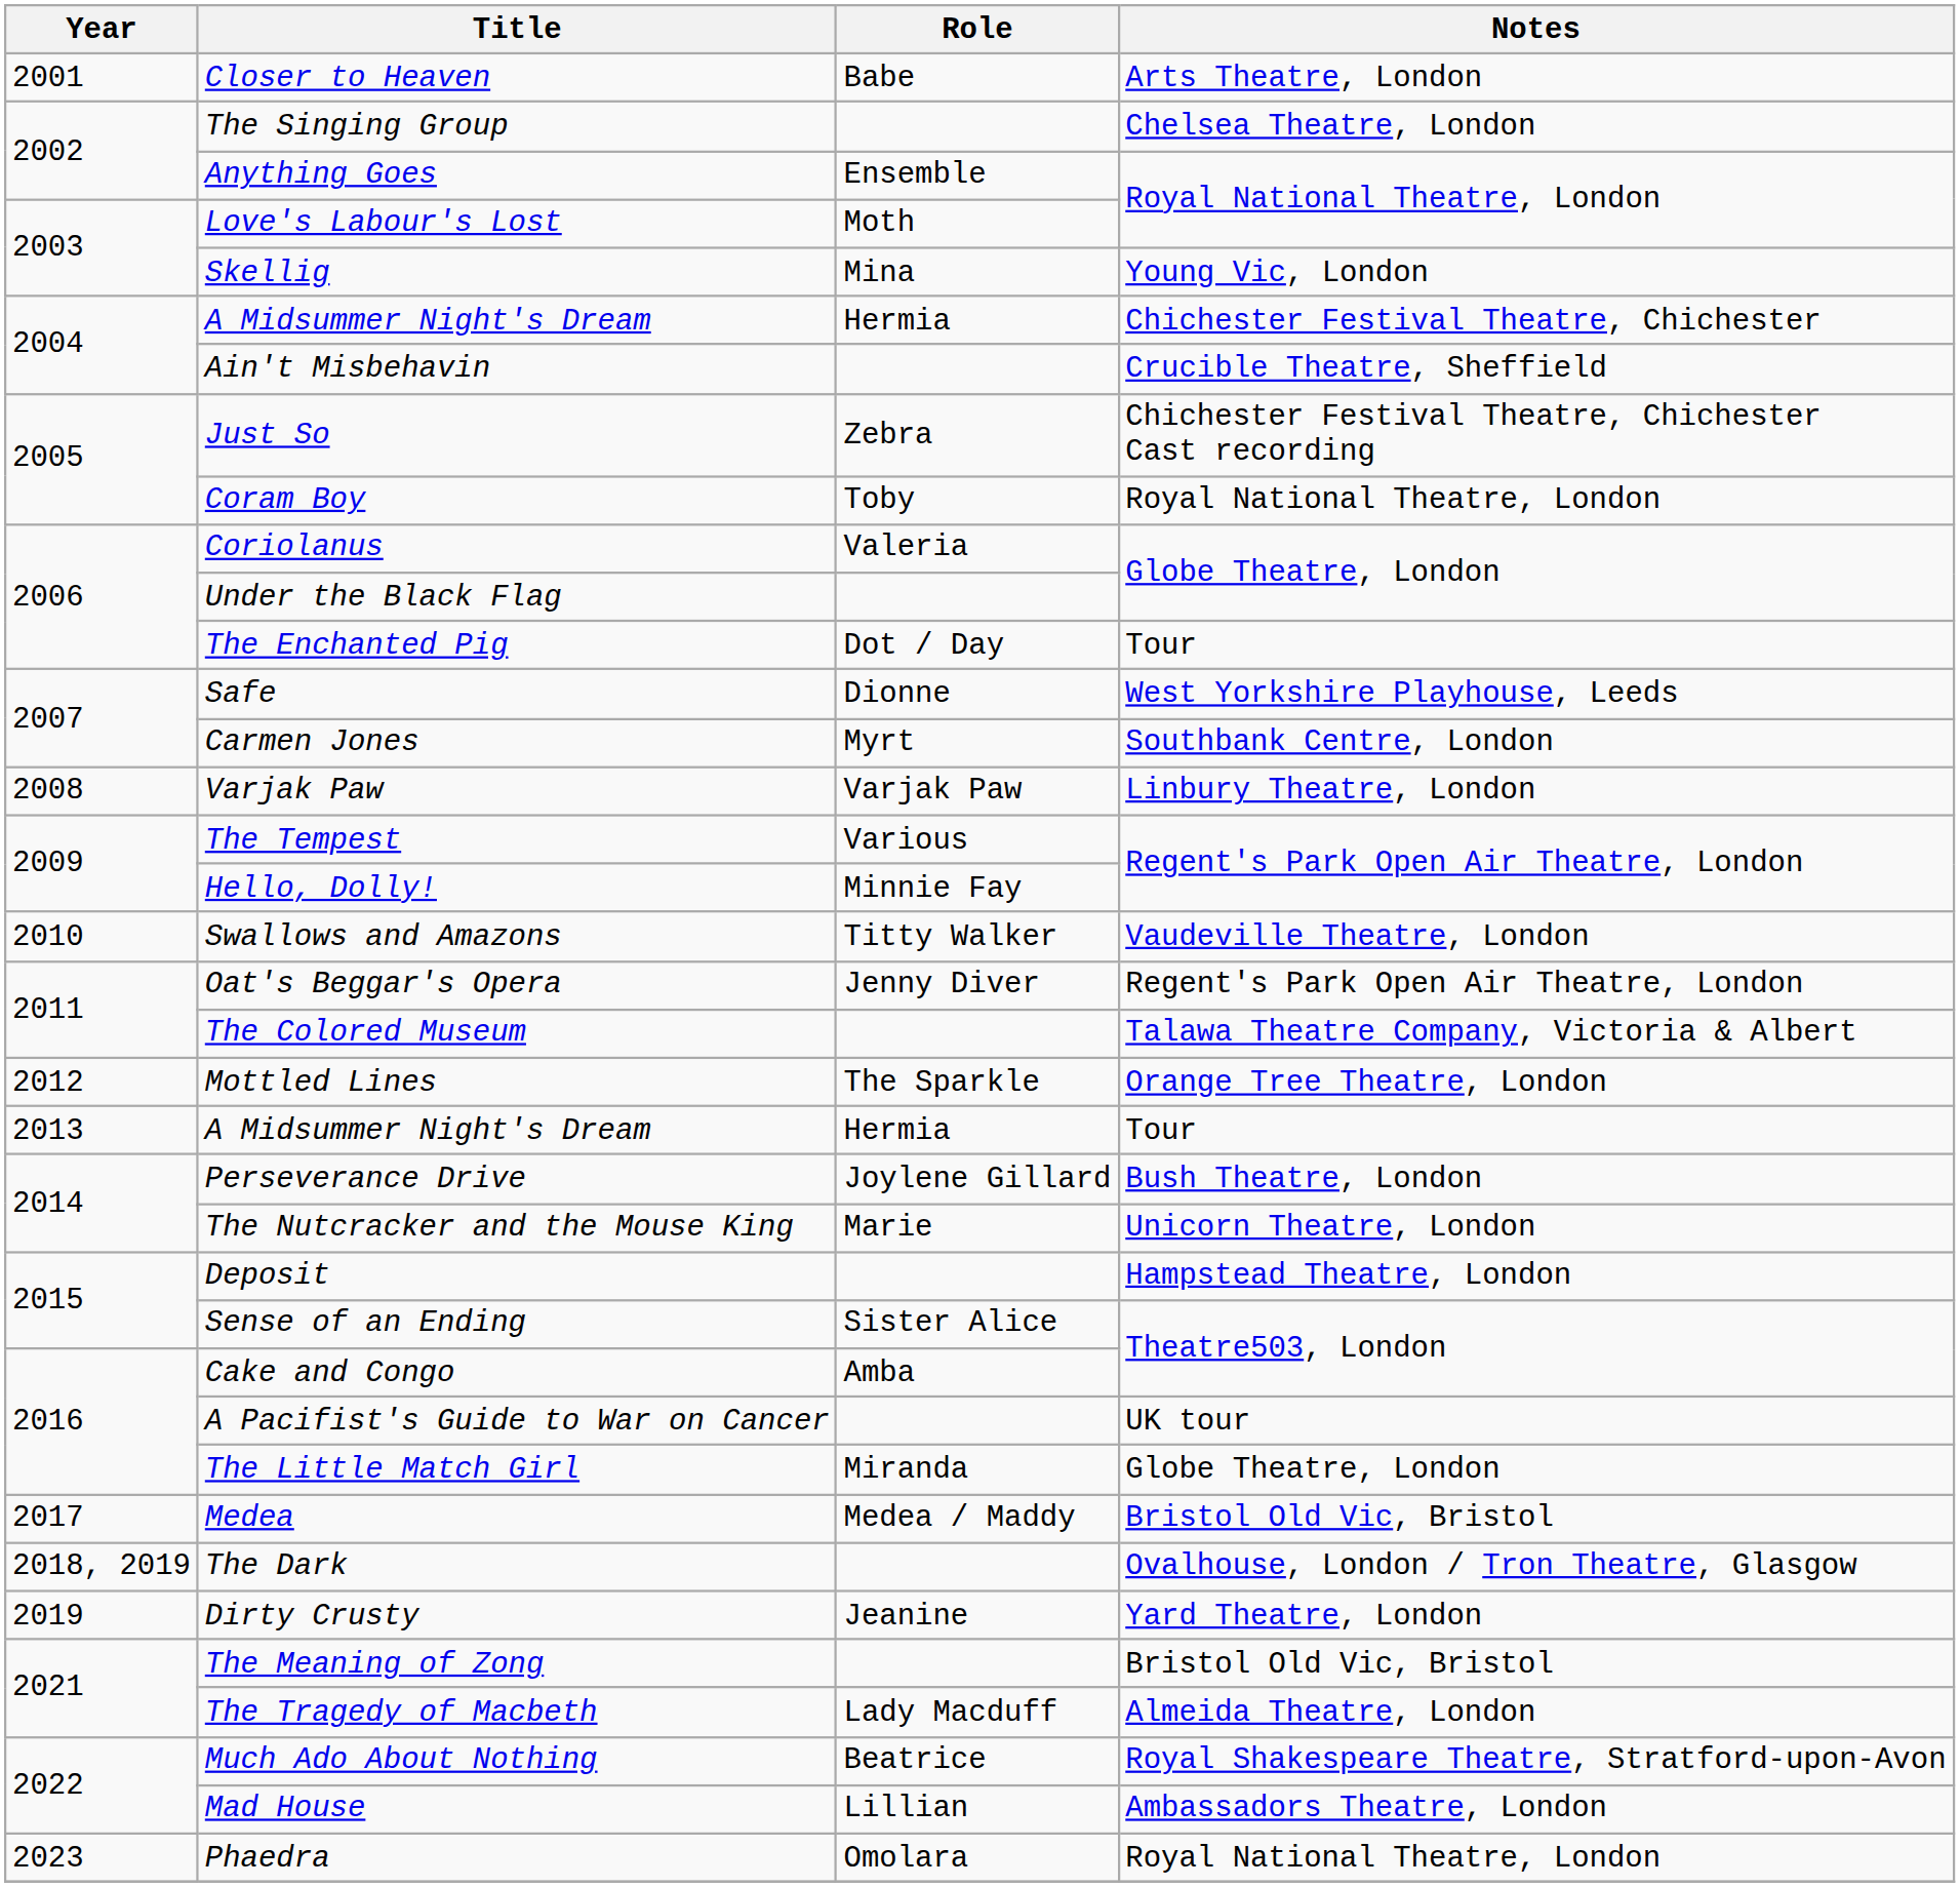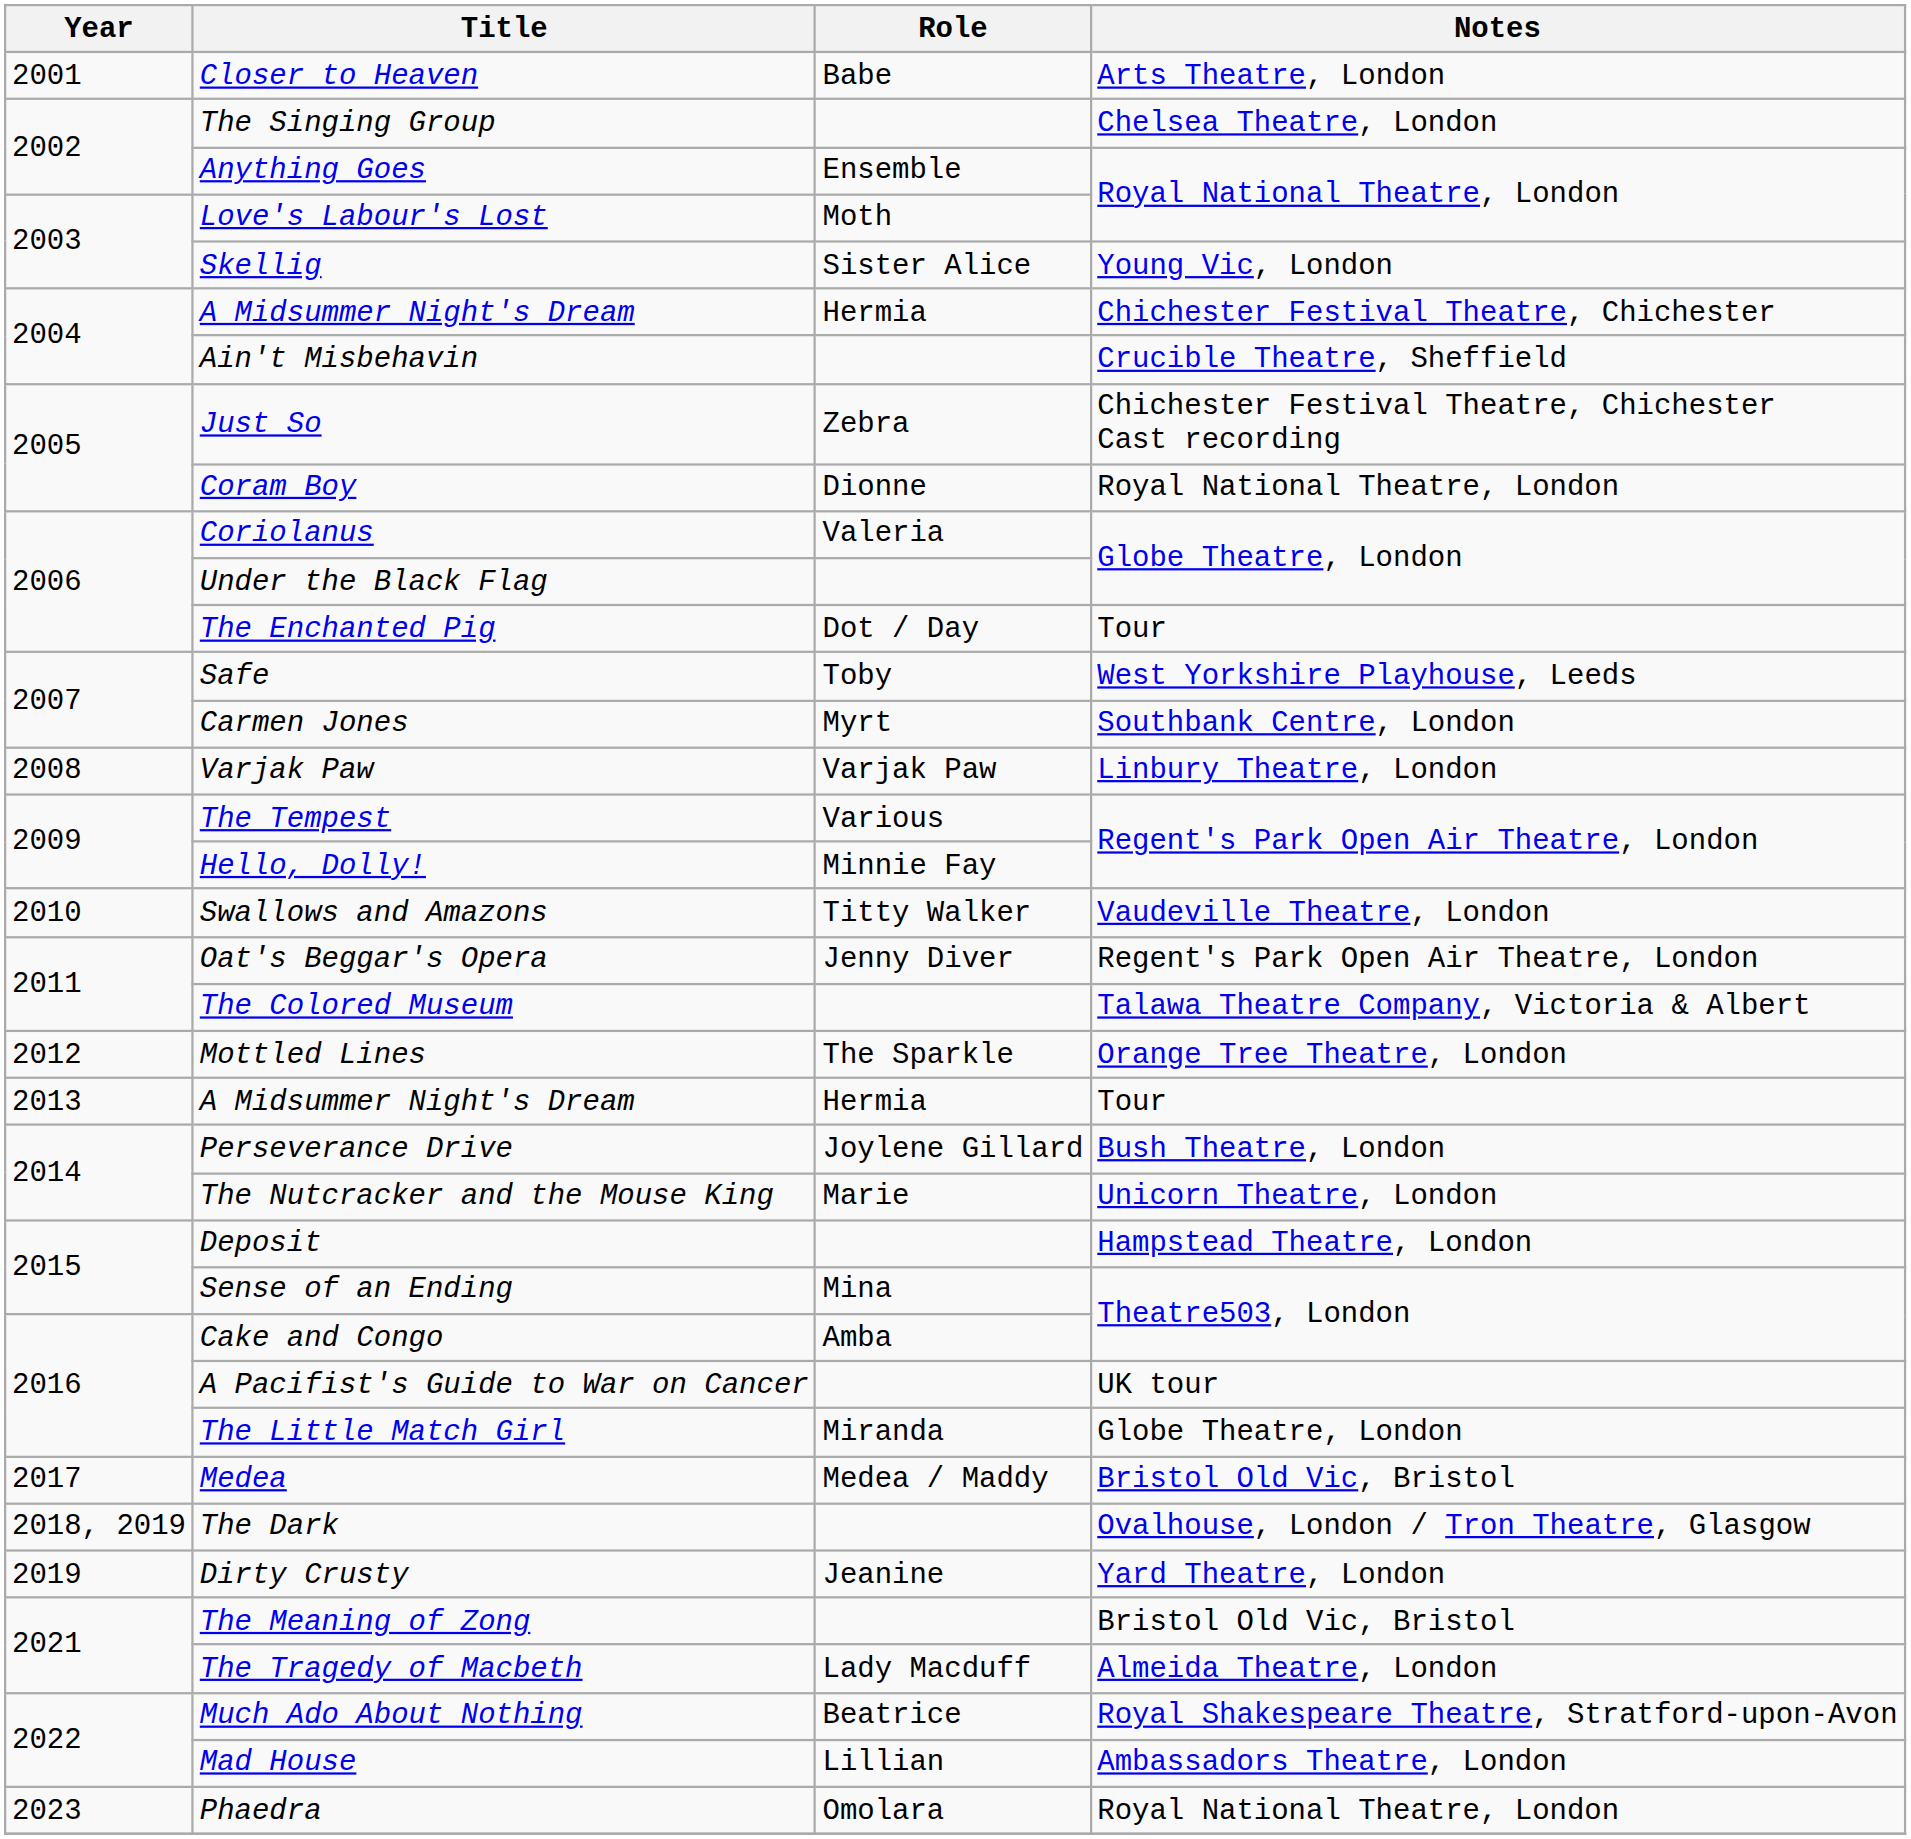 <table class="wikitable sortable">
 <tr>
 <th>Year</th>
 <th>Title</th>
 <th>Role</th>
 <th class="unsortable">Notes</th>
 </tr>
 <tr>
 <td>2001</td>
 <td><em><a href='#'>Closer to Heaven</a></em></td>
 <td>Babe</td>
 <td><a href='#'>Arts Theatre</a>, London</td>
 </tr>
 <tr>
 <td rowspan="2">2002</td>
 <td><em>The Singing Group</em></td>
 <td></td>
 <td><a href='#'>Chelsea Theatre</a>, London</td>
 </tr>
 <tr>
 <td><em><a href='#'>Anything Goes</a></em></td>
 <td>Ensemble</td>
 <td rowspan="2"><a href='#'>Royal National Theatre</a>, London</td>
 </tr>
 <tr>
 <td rowspan="2">2003</td>
 <td><em><a href='#'>Love's Labour's Lost</a></em></td>
 <td>Moth</td>
 </tr>
 <tr>
 <td><em><a href='#'>Skellig</a></em></td>
-<td>Mina</td>
+<td>Sister Alice</td>
 <td><a href='#'>Young Vic</a>, London</td>
 </tr>
 <tr>
 <td rowspan="2">2004</td>
 <td><em><a href='#'>A Midsummer Night's Dream</a></em></td>
 <td>Hermia</td>
 <td><a href='#'>Chichester Festival Theatre</a>, Chichester</td>
 </tr>
 <tr>
 <td><em>Ain't Misbehavin</em></td>
 <td></td>
 <td><a href='#'>Crucible Theatre</a>, Sheffield</td>
 </tr>
 <tr>
 <td rowspan="2">2005</td>
 <td><em><a href='#'>Just So</a></em></td>
 <td>Zebra</td>
 <td>Chichester Festival Theatre, Chichester<br>Cast recording</td>
 </tr>
 <tr>
 <td><em><a href='#'>Coram Boy</a></em></td>
-<td>Toby</td>
+<td>Dionne</td>
 <td>Royal National Theatre, London</td>
 </tr>
 <tr>
 <td rowspan="3">2006</td>
 <td><em><a href='#'>Coriolanus</a></em></td>
 <td>Valeria</td>
 <td rowspan="2"><a href='#'>Globe Theatre</a>, London</td>
 </tr>
 <tr>
 <td><em>Under the Black Flag</em></td>
 <td></td>
 </tr>
 <tr>
 <td><em><a href='#'>The Enchanted Pig</a></em></td>
 <td>Dot / Day</td>
 <td>Tour</td>
 </tr>
 <tr>
 <td rowspan="2">2007</td>
 <td><em>Safe</em></td>
-<td>Dionne</td>
+<td>Toby</td>
 <td><a href='#'>West Yorkshire Playhouse</a>, Leeds</td>
 </tr>
 <tr>
 <td><em>Carmen Jones</em></td>
 <td>Myrt</td>
 <td><a href='#'>Southbank Centre</a>, London</td>
 </tr>
 <tr>
 <td>2008</td>
 <td><em>Varjak Paw</em></td>
 <td>Varjak Paw</td>
 <td><a href='#'>Linbury Theatre</a>, London</td>
 </tr>
 <tr>
 <td rowspan="2">2009</td>
 <td><em><a href='#'>The Tempest</a></em></td>
 <td>Various</td>
 <td rowspan="2"><a href='#'>Regent's Park Open Air Theatre</a>, London</td>
 </tr>
 <tr>
 <td><em><a href='#'>Hello, Dolly!</a></em></td>
 <td>Minnie Fay</td>
 </tr>
 <tr>
 <td>2010</td>
 <td><em>Swallows and Amazons</em></td>
 <td>Titty Walker</td>
 <td><a href='#'>Vaudeville Theatre</a>, London</td>
 </tr>
 <tr>
 <td rowspan="2">2011</td>
 <td><em>Oat's Beggar's Opera</em></td>
 <td>Jenny Diver</td>
 <td>Regent's Park Open Air Theatre, London</td>
 </tr>
 <tr>
 <td><em><a href='#'>The Colored Museum</a></em></td>
 <td></td>
 <td><a href='#'>Talawa Theatre Company</a>, Victoria & Albert</td>
 </tr>
 <tr>
 <td>2012</td>
 <td><em>Mottled Lines</em></td>
 <td>The Sparkle</td>
 <td><a href='#'>Orange Tree Theatre</a>, London</td>
 </tr>
 <tr>
 <td>2013</td>
 <td><em>A Midsummer Night's Dream</em></td>
 <td>Hermia</td>
 <td>Tour</td>
 </tr>
 <tr>
 <td rowspan="2">2014</td>
 <td><em>Perseverance Drive</em></td>
 <td>Joylene Gillard</td>
 <td><a href='#'>Bush Theatre</a>, London</td>
 </tr>
 <tr>
 <td><em>The Nutcracker and the Mouse King</em></td>
 <td>Marie</td>
 <td><a href='#'>Unicorn Theatre</a>, London</td>
 </tr>
 <tr>
 <td rowspan="2">2015</td>
 <td><em>Deposit</em></td>
 <td></td>
 <td><a href='#'>Hampstead Theatre</a>, London</td>
 </tr>
 <tr>
 <td><em>Sense of an Ending</em></td>
-<td>Sister Alice</td>
+<td>Mina</td>
 <td rowspan="2"><a href='#'>Theatre503</a>, London</td>
 </tr>
 <tr>
 <td rowspan="3">2016</td>
 <td><em>Cake and Congo</em></td>
 <td>Amba</td>
 </tr>
 <tr>
 <td><em>A Pacifist's Guide to War on Cancer</em></td>
 <td></td>
 <td>UK tour</td>
 </tr>
 <tr>
 <td><em><a href='#'>The Little Match Girl</a></em></td>
 <td>Miranda</td>
 <td>Globe Theatre, London</td>
 </tr>
 <tr>
 <td>2017</td>
 <td><em><a href='#'>Medea</a></em></td>
 <td>Medea / Maddy</td>
 <td><a href='#'>Bristol Old Vic</a>, Bristol</td>
 </tr>
 <tr>
 <td>2018, 2019</td>
 <td><em>The Dark</em></td>
 <td></td>
 <td><a href='#'>Ovalhouse</a>, London / <a href='#'>Tron Theatre</a>, Glasgow</td>
 </tr>
 <tr>
 <td>2019</td>
 <td><em>Dirty Crusty</em></td>
 <td>Jeanine</td>
 <td><a href='#'>Yard Theatre</a>, London</td>
 </tr>
 <tr>
 <td rowspan="2">2021</td>
 <td><em><a href='#'>The Meaning of Zong</a></em></td>
 <td></td>
 <td>Bristol Old Vic, Bristol</td>
 </tr>
 <tr>
 <td><em><a href='#'>The Tragedy of Macbeth</a></em></td>
 <td>Lady Macduff</td>
 <td><a href='#'>Almeida Theatre</a>, London</td>
 </tr>
 <tr>
 <td rowspan="2">2022</td>
 <td><em><a href='#'>Much Ado About Nothing</a></em></td>
 <td>Beatrice</td>
 <td><a href='#'>Royal Shakespeare Theatre</a>, Stratford-upon-Avon</td>
 </tr>
 <tr>
 <td><em><a href='#'>Mad House</a></em></td>
 <td>Lillian</td>
 <td><a href='#'>Ambassadors Theatre</a>, London</td>
 </tr>
 <tr>
 <td>2023</td>
 <td><em>Phaedra</em></td>
 <td>Omolara</td>
 <td>Royal National Theatre, London</td>
 </tr>
 <tr>
 </tr>
 </table>
